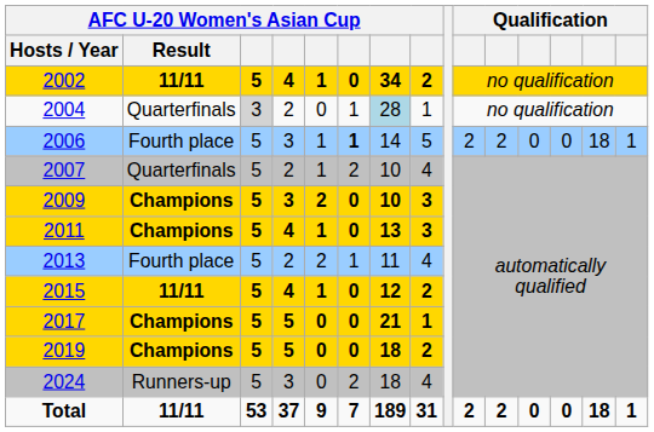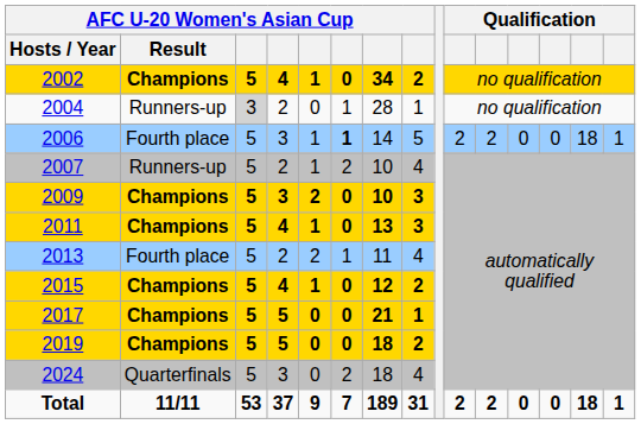 <table class="wikitable" style="text-align: center;">
 <tr>
 <th colspan=8><a href='#'>AFC U-20 Women's Asian Cup</a></th>
 <th width="1" rowspan="14"></th>
 <th colspan=6>Qualification</th>
 </tr>
 <tr>
 <th>Hosts / Year</th>
 <th>Result</th>
 <th width=20></th>
 <th width=20></th>
 <th width=20></th>
 <th width=20></th>
 <th width=20></th>
 <th width=20></th>
 <th width=20></th>
 <th width=20></th>
 <th width=20></th>
 <th width=20></th>
 <th width=20></th>
 <th width=20></th>
 </tr>
 <tr bgcolor=gold>
 <td> <a href='#'>2002</a></td>
-<td><strong>11/11</strong></td>
+<td><strong>Champions</strong></td>
 <td><strong>5</strong></td>
 <td><strong>4</strong></td>
 <td><strong>1</strong></td>
 <td><strong>0</strong></td>
 <td><strong>34</strong></td>
 <td><strong>2</strong></td>
 <td colspan=6><em>no qualification</em></td>
 </tr>
 <tr>
 <td> <a href='#'>2004</a></td>
-<td>Quarterfinals</td>
+<td>Runners-up</td>
 <td style="background: lightgrey;">3</td>
 <td>2</td>
 <td>0</td>
 <td>1</td>
-<td style="background: lightblue;">28</td>
+<td>28</td>
 <td>1</td>
 <td colspan=6><em>no qualification</em></td>
 </tr>
 <tr bgcolor=#9acdff>
 <td> <a href='#'>2006</a></td>
 <td>Fourth place</td>
 <td>5</td>
 <td>3</td>
 <td>1</td>
 <td><strong>1</strong></td>
 <td>14</td>
 <td>5</td>
 <td>2</td>
 <td>2</td>
 <td>0</td>
 <td>0</td>
 <td>18</td>
 <td>1</td>
 </tr>
 <tr bgcolor=silver>
 <td> <a href='#'>2007</a></td>
-<td>Quarterfinals</td>
+<td>Runners-up</td>
 <td>5</td>
 <td>2</td>
 <td>1</td>
 <td>2</td>
 <td>10</td>
 <td>4</td>
 <td colspan=6 rowspan=8><em>automatically qualified </em></td>
 </tr>
 <tr bgcolor=gold>
 <td> <a href='#'>2009</a></td>
 <td><strong>Champions</strong></td>
 <td><strong>5</strong></td>
 <td><strong>3</strong></td>
 <td><strong>2</strong></td>
 <td><strong>0</strong></td>
 <td><strong>10</strong></td>
 <td><strong>3</strong></td>
 </tr>
 <tr bgcolor=gold>
 <td> <a href='#'>2011</a></td>
 <td><strong>Champions</strong></td>
 <td><strong>5</strong></td>
 <td><strong>4</strong></td>
 <td><strong>1</strong></td>
 <td><strong>0</strong></td>
 <td><strong>13</strong></td>
 <td><strong>3</strong></td>
 </tr>
 <tr bgcolor=#9acdff>
 <td> <a href='#'>2013</a></td>
 <td>Fourth place</td>
 <td>5</td>
 <td>2</td>
 <td>2</td>
 <td>1</td>
 <td>11</td>
 <td>4</td>
 </tr>
 <tr bgcolor=gold>
 <td> <a href='#'>2015</a></td>
-<td><strong>11/11</strong></td>
+<td><strong>Champions</strong></td>
 <td><strong>5</strong></td>
 <td><strong>4</strong></td>
 <td><strong>1</strong></td>
 <td><strong>0</strong></td>
 <td><strong>12</strong></td>
 <td><strong>2</strong></td>
 </tr>
 <tr bgcolor=gold>
 <td> <a href='#'>2017</a></td>
 <td><strong>Champions</strong></td>
 <td><strong>5</strong></td>
 <td><strong>5</strong></td>
 <td><strong>0</strong></td>
 <td><strong>0</strong></td>
 <td><strong>21</strong></td>
 <td><strong>1</strong></td>
 </tr>
 <tr bgcolor=gold>
 <td> <a href='#'>2019</a></td>
 <td><strong>Champions</strong></td>
 <td><strong>5</strong></td>
 <td><strong>5</strong></td>
 <td><strong>0</strong></td>
 <td><strong>0</strong></td>
 <td><strong>18</strong></td>
 <td><strong>2</strong></td>
 </tr>
 <tr bgcolor=silver>
 <td> <a href='#'>2024</a></td>
-<td>Runners-up</td>
+<td>Quarterfinals</td>
 <td>5</td>
 <td>3</td>
 <td>0</td>
 <td>2</td>
 <td>18</td>
 <td>4</td>
 </tr>
 <tr>
 <td><strong>Total</strong></td>
 <td><strong>11/11</strong></td>
 <td><strong>53</strong></td>
 <td><strong>37</strong></td>
 <td><strong>9</strong></td>
 <td><strong>7</strong></td>
 <td><strong>189</strong></td>
 <td><strong>31</strong></td>
 <td><strong>2</strong></td>
 <td><strong>2</strong></td>
 <td><strong>0</strong></td>
 <td><strong>0</strong></td>
 <td><strong>18</strong></td>
 <td><strong>1</strong></td>
 </tr>
 </table>
